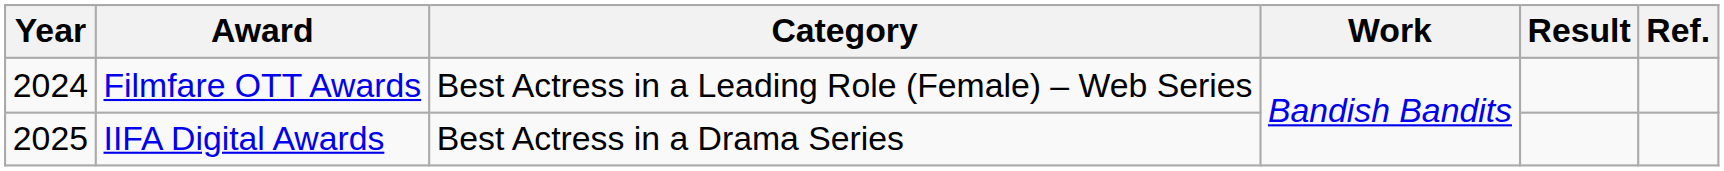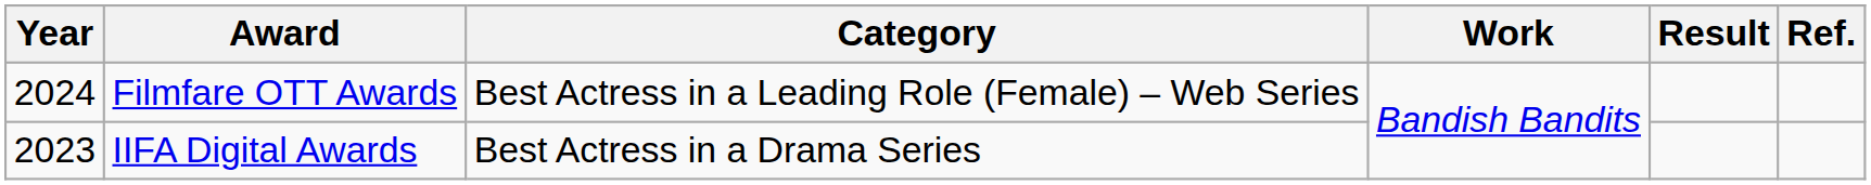 <table class="wikitable plainrowheaders sortable">
 <tr>
 <th>Year</th>
 <th>Award</th>
 <th>Category</th>
 <th>Work</th>
 <th>Result</th>
 <th>Ref.</th>
 </tr>
 <tr>
 <td>2024</td>
 <td><a href='#'>Filmfare OTT Awards</a></td>
 <td>Best Actress in a Leading Role (Female) – Web Series</td>
 <td rowspan="2"><a href='#'><em>Bandish Bandits</em></a></td>
 <td></td>
 <td></td>
 </tr>
 <tr>
-<td>2025</td>
+<td>2023</td>
 <td><a href='#'>IIFA Digital Awards</a></td>
 <td>Best Actress in a Drama Series</td>
 <td></td>
 <td></td>
 </tr>
 </table>
